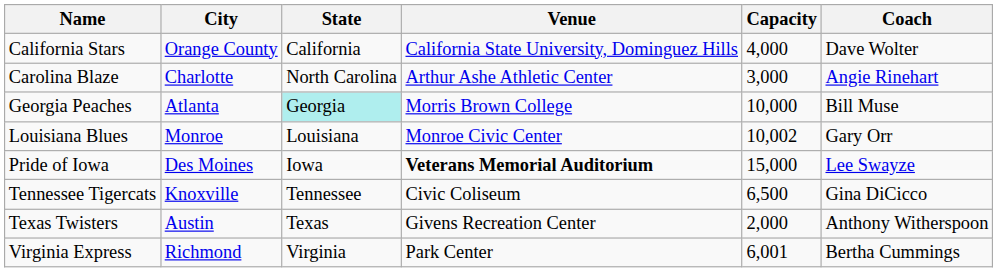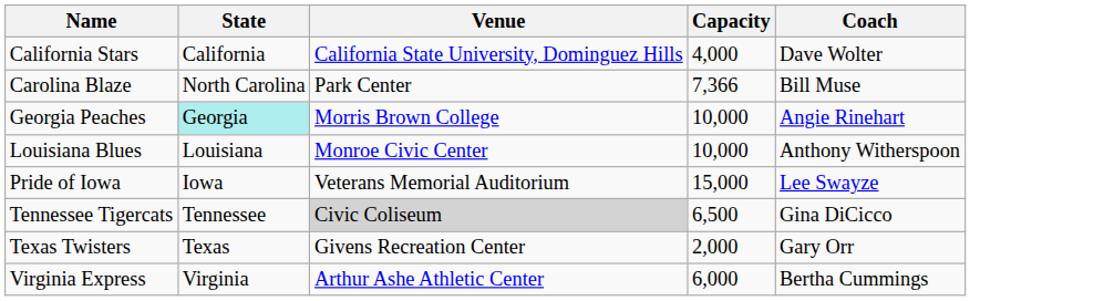 <table class="wikitable">
 <tr>
 <th>Name</th>
-<th>City</th>
 <th>State</th>
 <th>Venue</th>
 <th>Capacity</th>
 <th>Coach</th>
 </tr>
 <tr>
 <td>California Stars</td>
-<td><a href='#'>Orange County</a></td>
 <td>California</td>
 <td><a href='#'>California State University, Dominguez Hills</a></td>
 <td>4,000</td>
 <td>Dave Wolter</td>
 </tr>
 <tr>
 <td>Carolina Blaze</td>
-<td><a href='#'>Charlotte</a></td>
 <td>North Carolina</td>
-<td><a href='#'>Arthur Ashe Athletic Center</a></td>
-<td>3,000</td>
+<td>Park Center</td>
+<td>7,366</td>
+<td>Bill Muse</td>
+</tr>
+<tr>
+<td>Georgia Peaches</td>
+<td style="background: paleturquoise;">Georgia</td>
+<td><a href='#'>Morris Brown College</a></td>
+<td>10,000</td>
 <td><a href='#'>Angie Rinehart</a></td>
 </tr>
 <tr>
-<td>Georgia Peaches</td>
-<td><a href='#'>Atlanta</a></td>
-<td style="background: paleturquoise;">Georgia</td>
-<td><a href='#'>Morris Brown College</a></td>
-<td>10,000</td>
-<td>Bill Muse</td>
-</tr>
-<tr>
 <td>Louisiana Blues</td>
-<td><a href='#'>Monroe</a></td>
 <td>Louisiana</td>
 <td><a href='#'>Monroe Civic Center</a></td>
-<td>10,002</td>
-<td>Gary Orr</td>
+<td>10,000</td>
+<td>Anthony Witherspoon</td>
 </tr>
 <tr>
 <td>Pride of Iowa</td>
-<td><a href='#'>Des Moines</a></td>
 <td>Iowa</td>
-<td><strong>Veterans Memorial Auditorium</strong></td>
+<td>Veterans Memorial Auditorium</td>
 <td>15,000</td>
 <td><a href='#'>Lee Swayze</a></td>
 </tr>
 <tr>
 <td>Tennessee Tigercats</td>
-<td><a href='#'>Knoxville</a></td>
 <td>Tennessee</td>
-<td>Civic Coliseum</td>
+<td style="background: lightgrey;">Civic Coliseum</td>
 <td>6,500</td>
 <td>Gina DiCicco</td>
 </tr>
 <tr>
 <td>Texas Twisters</td>
-<td><a href='#'>Austin</a></td>
 <td>Texas</td>
 <td>Givens Recreation Center</td>
 <td>2,000</td>
-<td>Anthony Witherspoon</td>
+<td>Gary Orr</td>
 </tr>
 <tr>
 <td>Virginia Express</td>
-<td><a href='#'>Richmond</a></td>
 <td>Virginia</td>
-<td>Park Center</td>
-<td>6,001</td>
+<td><a href='#'>Arthur Ashe Athletic Center</a></td>
+<td>6,000</td>
 <td>Bertha Cummings</td>
 </tr>
 </table>
